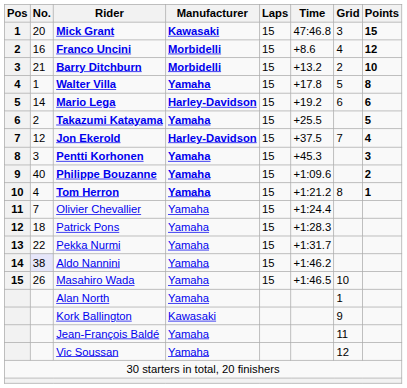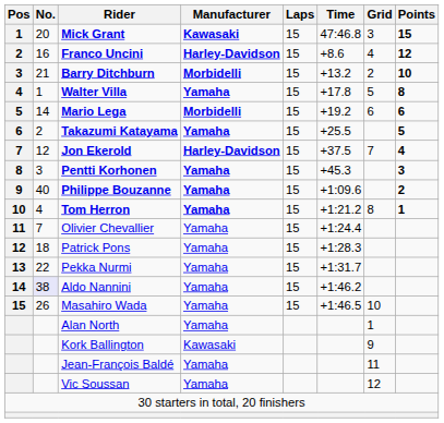 <table class="wikitable" style="font-size: 95%;">
 <tr>
 <th>Pos</th>
 <th>No.</th>
 <th>Rider</th>
 <th>Manufacturer</th>
 <th>Laps</th>
 <th>Time</th>
 <th>Grid</th>
 <th>Points</th>
 </tr>
 <tr>
 <th>1</th>
 <td>20</td>
 <td> <strong><a href='#'>Mick Grant</a></strong></td>
 <td><strong><a href='#'>Kawasaki</a></strong></td>
 <td>15</td>
 <td>47:46.8</td>
 <td>3</td>
 <td><strong>15</strong></td>
 </tr>
 <tr>
 <th>2</th>
 <td>16</td>
 <td> <strong><a href='#'>Franco Uncini</a></strong></td>
-<td><strong><a href='#'>Morbidelli</a></strong></td>
+<td><strong><a href='#'>Harley-Davidson</a></strong></td>
 <td>15</td>
 <td>+8.6</td>
 <td>4</td>
 <td><strong>12</strong></td>
 </tr>
 <tr>
 <th>3</th>
 <td>21</td>
 <td> <strong><a href='#'>Barry Ditchburn</a></strong></td>
 <td><strong><a href='#'>Morbidelli</a></strong></td>
 <td>15</td>
 <td>+13.2</td>
 <td>2</td>
 <td><strong>10</strong></td>
 </tr>
 <tr>
 <th>4</th>
 <td>1</td>
 <td> <strong><a href='#'>Walter Villa</a></strong></td>
 <td><strong><a href='#'>Yamaha</a></strong></td>
 <td>15</td>
 <td>+17.8</td>
 <td>5</td>
 <td><strong>8</strong></td>
 </tr>
 <tr>
 <th>5</th>
 <td>14</td>
 <td> <strong><a href='#'>Mario Lega</a></strong></td>
-<td><strong><a href='#'>Harley-Davidson</a></strong></td>
+<td><strong><a href='#'>Morbidelli</a></strong></td>
 <td>15</td>
 <td>+19.2</td>
 <td>6</td>
 <td><strong>6</strong></td>
 </tr>
 <tr>
 <th>6</th>
 <td>2</td>
 <td> <strong><a href='#'>Takazumi Katayama</a></strong></td>
 <td><strong><a href='#'>Yamaha</a></strong></td>
 <td>15</td>
 <td>+25.5</td>
 <td></td>
 <td><strong>5</strong></td>
 </tr>
 <tr>
 <th>7</th>
 <td>12</td>
 <td> <strong><a href='#'>Jon Ekerold</a></strong></td>
 <td><strong><a href='#'>Harley-Davidson</a></strong></td>
 <td>15</td>
 <td>+37.5</td>
 <td>7</td>
 <td><strong>4</strong></td>
 </tr>
 <tr>
 <th>8</th>
 <td>3</td>
 <td> <strong><a href='#'>Pentti Korhonen</a></strong></td>
 <td><strong><a href='#'>Yamaha</a></strong></td>
 <td>15</td>
 <td>+45.3</td>
 <td></td>
 <td><strong>3</strong></td>
 </tr>
 <tr>
 <th>9</th>
 <td>40</td>
 <td> <strong><a href='#'>Philippe Bouzanne</a></strong></td>
 <td><strong><a href='#'>Yamaha</a></strong></td>
 <td>15</td>
 <td>+1:09.6</td>
 <td></td>
 <td><strong>2</strong></td>
 </tr>
 <tr>
 <th>10</th>
 <td>4</td>
 <td> <strong><a href='#'>Tom Herron</a></strong></td>
 <td><strong><a href='#'>Yamaha</a></strong></td>
 <td>15</td>
 <td>+1:21.2</td>
 <td>8</td>
 <td><strong>1</strong></td>
 </tr>
 <tr>
 <th>11</th>
 <td>7</td>
 <td> <a href='#'>Olivier Chevallier</a></td>
 <td><a href='#'>Yamaha</a></td>
 <td>15</td>
 <td>+1:24.4</td>
 <td></td>
 <td></td>
 </tr>
 <tr>
 <th>12</th>
 <td>18</td>
 <td> <a href='#'>Patrick Pons</a></td>
 <td><a href='#'>Yamaha</a></td>
 <td>15</td>
 <td>+1:28.3</td>
 <td></td>
 <td></td>
 </tr>
 <tr>
 <th>13</th>
 <td>22</td>
 <td> <a href='#'>Pekka Nurmi</a></td>
 <td><a href='#'>Yamaha</a></td>
 <td>15</td>
 <td>+1:31.7</td>
 <td></td>
 <td></td>
 </tr>
 <tr>
 <th>14</th>
 <td style="background: lavender;">38</td>
 <td> <a href='#'>Aldo Nannini</a></td>
 <td><a href='#'>Yamaha</a></td>
 <td>15</td>
 <td>+1:46.2</td>
 <td></td>
 <td></td>
 </tr>
 <tr>
 <th>15</th>
 <td>26</td>
 <td> <a href='#'>Masahiro Wada</a></td>
 <td><a href='#'>Yamaha</a></td>
 <td>15</td>
 <td>+1:46.5</td>
 <td>10</td>
 <td></td>
 </tr>
 <tr>
 <th></th>
 <td></td>
 <td> <a href='#'>Alan North</a></td>
 <td><a href='#'>Yamaha</a></td>
 <td></td>
 <td></td>
 <td>1</td>
 <td></td>
 </tr>
 <tr>
 <th></th>
 <td></td>
 <td> <a href='#'>Kork Ballington</a></td>
 <td><a href='#'>Kawasaki</a></td>
 <td></td>
 <td></td>
 <td>9</td>
 <td></td>
 </tr>
 <tr>
 <th></th>
 <td></td>
 <td> <a href='#'>Jean-François Baldé</a></td>
 <td><a href='#'>Yamaha</a></td>
 <td></td>
 <td></td>
 <td>11</td>
 <td></td>
 </tr>
 <tr>
 <th></th>
 <td></td>
 <td> <a href='#'>Vic Soussan</a></td>
 <td><a href='#'>Yamaha</a></td>
 <td></td>
 <td></td>
 <td>12</td>
 <td></td>
 </tr>
 <tr>
 <td colspan=8 align=center>30 starters in total, 20 finishers</td>
 </tr>
 <tr>
 <th colspan=8></th>
 </tr>
 </table>
